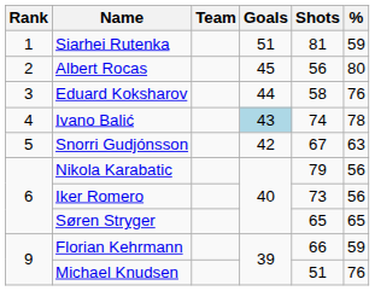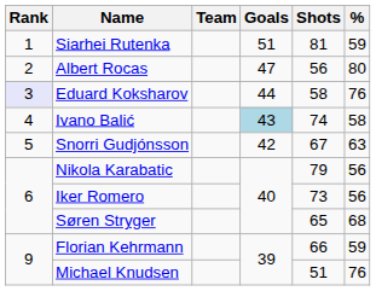 <table class="wikitable sortable" style="text-align: center;">
 <tr>
 <th>Rank</th>
 <th>Name</th>
 <th>Team</th>
 <th>Goals</th>
 <th>Shots</th>
 <th>%</th>
 </tr>
 <tr>
 <td>1</td>
 <td align=left><a href='#'>Siarhei Rutenka</a></td>
 <td align=left></td>
 <td>51</td>
 <td>81</td>
 <td>59</td>
 </tr>
 <tr>
 <td>2</td>
 <td align=left><a href='#'>Albert Rocas</a></td>
 <td align=left></td>
-<td>45</td>
+<td>47</td>
 <td>56</td>
 <td>80</td>
 </tr>
 <tr>
-<td>3</td>
+<td style="background: lavender;">3</td>
 <td align=left><a href='#'>Eduard Koksharov</a></td>
 <td align=left></td>
 <td>44</td>
 <td>58</td>
 <td>76</td>
 </tr>
 <tr>
 <td>4</td>
 <td align=left><a href='#'>Ivano Balić</a></td>
 <td align=left></td>
 <td style="background: lightblue;">43</td>
 <td>74</td>
-<td>78</td>
+<td>58</td>
 </tr>
 <tr>
 <td>5</td>
 <td align=left><a href='#'>Snorri Gudjónsson</a></td>
 <td align=left></td>
 <td>42</td>
 <td>67</td>
 <td>63</td>
 </tr>
 <tr>
 <td rowspan=3>6</td>
 <td align=left><a href='#'>Nikola Karabatic</a></td>
 <td align=left></td>
 <td rowspan=3>40</td>
 <td>79</td>
 <td>56</td>
 </tr>
 <tr>
 <td align=left><a href='#'>Iker Romero</a></td>
 <td align=left></td>
 <td>73</td>
 <td>56</td>
 </tr>
 <tr>
 <td align=left><a href='#'>Søren Stryger</a></td>
 <td align=left></td>
 <td>65</td>
-<td>65</td>
+<td>68</td>
 </tr>
 <tr>
 <td rowspan=2>9</td>
 <td align=left><a href='#'>Florian Kehrmann</a></td>
 <td align=left></td>
 <td rowspan=2>39</td>
 <td>66</td>
 <td>59</td>
 </tr>
 <tr>
 <td align=left><a href='#'>Michael Knudsen</a></td>
 <td align=left></td>
 <td>51</td>
 <td>76</td>
 </tr>
 </table>
